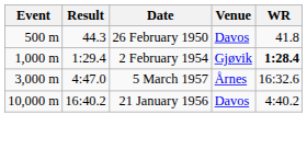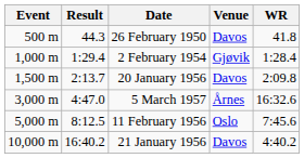 <table class="wikitable">
 <tr>
 <th>Event</th>
 <th>Result</th>
 <th>Date</th>
 <th>Venue</th>
 <th>WR</th>
 </tr>
 <tr align="right">
 <td>500 m</td>
 <td>44.3</td>
 <td>26 February 1950</td>
 <td align="left"><a href='#'>Davos</a></td>
 <td>41.8</td>
 </tr>
 <tr align="right">
 <td>1,000 m</td>
 <td>1:29.4</td>
 <td>2 February 1954</td>
 <td align="left"><a href='#'>Gjøvik</a></td>
-<td><strong>1:28.4</strong></td>
+<td>1:28.4</td>
+</tr>
+<tr align="right">
+<td>1,500 m</td>
+<td>2:13.7</td>
+<td>20 January 1956</td>
+<td align="left"><a href='#'>Davos</a></td>
+<td>2:09.8</td>
 </tr>
 <tr align="right">
 <td>3,000 m</td>
 <td>4:47.0</td>
 <td>5 March 1957</td>
 <td align="left"><a href='#'>Årnes</a></td>
 <td>16:32.6</td>
 </tr>
 <tr align="right">
+<td>5,000 m</td>
+<td>8:12.5</td>
+<td>11 February 1956</td>
+<td align="left"><a href='#'>Oslo</a></td>
+<td>7:45.6</td>
+</tr>
+<tr align="right">
 <td>10,000 m</td>
 <td>16:40.2</td>
 <td>21 January 1956</td>
 <td align="left"><a href='#'>Davos</a></td>
 <td>4:40.2</td>
 </tr>
 </table>
